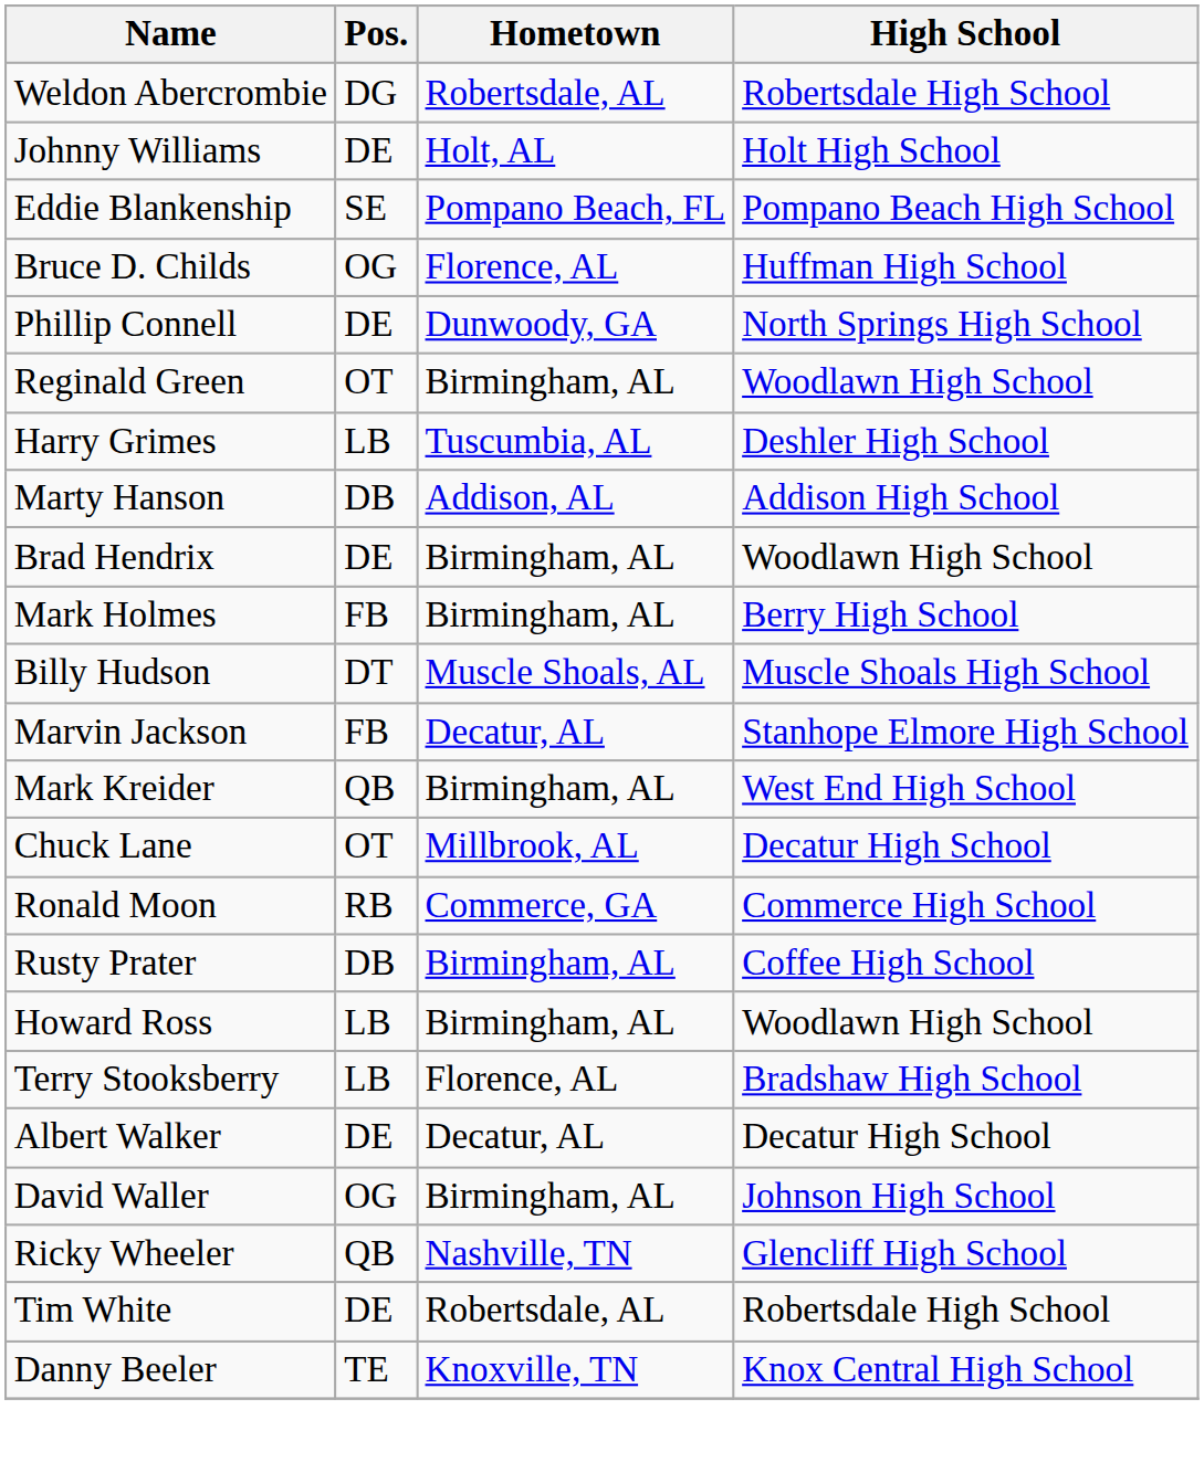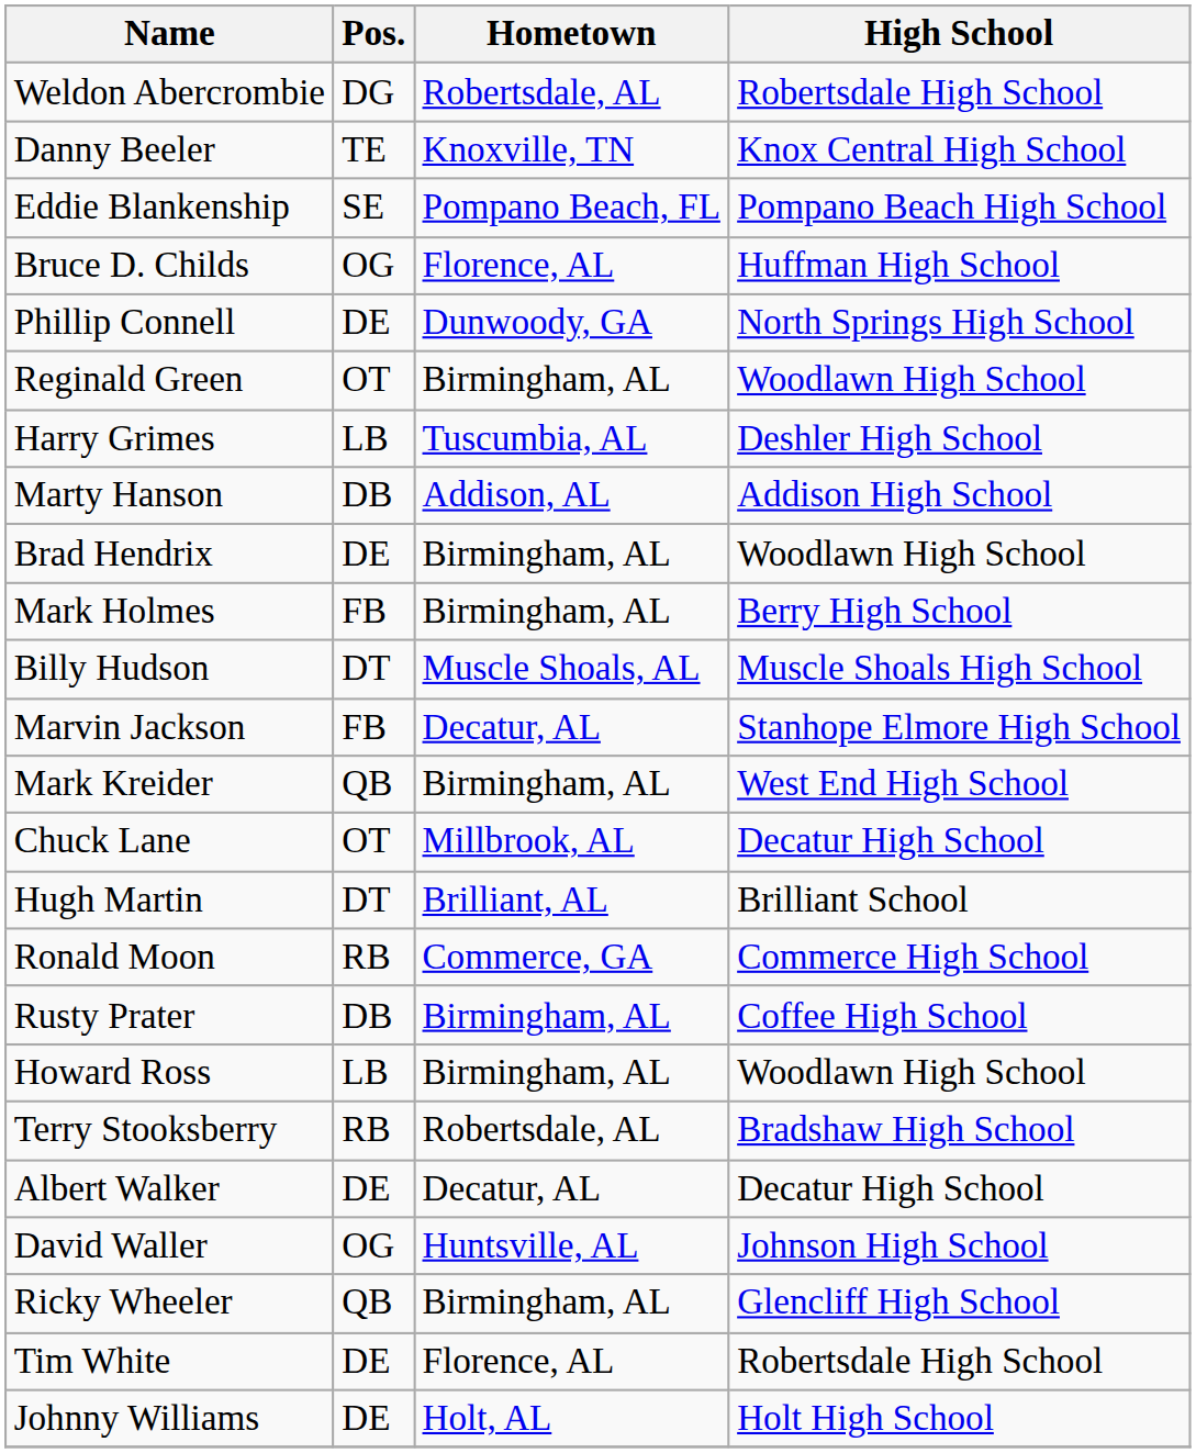 <table class="wikitable sortable">
 <tr>
 <th>Name</th>
 <th>Pos.</th>
 <th>Hometown</th>
 <th>High School</th>
 </tr>
 <tr>
 <td>Weldon Abercrombie</td>
 <td>DG</td>
 <td><a href='#'>Robertsdale, AL</a></td>
 <td><a href='#'>Robertsdale High School</a></td>
 </tr>
 <tr>
-<td>Johnny Williams</td>
-<td>DE</td>
-<td><a href='#'>Holt, AL</a></td>
-<td><a href='#'>Holt High School</a></td>
+<td>Danny Beeler</td>
+<td>TE</td>
+<td><a href='#'>Knoxville, TN</a></td>
+<td><a href='#'>Knox Central High School</a></td>
 </tr>
 <tr>
 <td>Eddie Blankenship</td>
 <td>SE</td>
 <td><a href='#'>Pompano Beach, FL</a></td>
 <td><a href='#'>Pompano Beach High School</a></td>
 </tr>
 <tr>
 <td>Bruce D. Childs</td>
 <td>OG</td>
 <td><a href='#'>Florence, AL</a></td>
 <td><a href='#'>Huffman High School</a></td>
 </tr>
 <tr>
 <td>Phillip Connell</td>
 <td>DE</td>
 <td><a href='#'>Dunwoody, GA</a></td>
 <td><a href='#'>North Springs High School</a></td>
 </tr>
 <tr>
 <td>Reginald Green</td>
 <td>OT</td>
 <td>Birmingham, AL</td>
 <td><a href='#'>Woodlawn High School</a></td>
 </tr>
 <tr>
 <td>Harry Grimes</td>
 <td>LB</td>
 <td><a href='#'>Tuscumbia, AL</a></td>
 <td><a href='#'>Deshler High School</a></td>
 </tr>
 <tr>
 <td>Marty Hanson</td>
 <td>DB</td>
 <td><a href='#'>Addison, AL</a></td>
 <td><a href='#'>Addison High School</a></td>
 </tr>
 <tr>
 <td>Brad Hendrix</td>
 <td>DE</td>
 <td>Birmingham, AL</td>
 <td>Woodlawn High School</td>
 </tr>
 <tr>
 <td>Mark Holmes</td>
 <td>FB</td>
 <td>Birmingham, AL</td>
 <td><a href='#'>Berry High School</a></td>
 </tr>
 <tr>
 <td>Billy Hudson</td>
 <td>DT</td>
 <td><a href='#'>Muscle Shoals, AL</a></td>
 <td><a href='#'>Muscle Shoals High School</a></td>
 </tr>
 <tr>
 <td>Marvin Jackson</td>
 <td>FB</td>
 <td><a href='#'>Decatur, AL</a></td>
 <td><a href='#'>Stanhope Elmore High School</a></td>
 </tr>
 <tr>
 <td>Mark Kreider</td>
 <td>QB</td>
 <td>Birmingham, AL</td>
 <td><a href='#'>West End High School</a></td>
 </tr>
 <tr>
 <td>Chuck Lane</td>
 <td>OT</td>
 <td><a href='#'>Millbrook, AL</a></td>
 <td><a href='#'>Decatur High School</a></td>
 </tr>
 <tr>
+<td>Hugh Martin</td>
+<td>DT</td>
+<td><a href='#'>Brilliant, AL</a></td>
+<td>Brilliant School</td>
+</tr>
+<tr>
 <td>Ronald Moon</td>
 <td>RB</td>
 <td><a href='#'>Commerce, GA</a></td>
 <td><a href='#'>Commerce High School</a></td>
 </tr>
 <tr>
 <td>Rusty Prater</td>
 <td>DB</td>
 <td><a href='#'>Birmingham, AL</a></td>
 <td><a href='#'>Coffee High School</a></td>
 </tr>
 <tr>
 <td>Howard Ross</td>
 <td>LB</td>
 <td>Birmingham, AL</td>
 <td>Woodlawn High School</td>
 </tr>
 <tr>
 <td>Terry Stooksberry</td>
-<td>LB</td>
-<td>Florence, AL</td>
+<td>RB</td>
+<td>Robertsdale, AL</td>
 <td><a href='#'>Bradshaw High School</a></td>
 </tr>
 <tr>
 <td>Albert Walker</td>
 <td>DE</td>
 <td>Decatur, AL</td>
 <td>Decatur High School</td>
 </tr>
 <tr>
 <td>David Waller</td>
 <td>OG</td>
-<td>Birmingham, AL</td>
+<td><a href='#'>Huntsville, AL</a></td>
 <td><a href='#'>Johnson High School</a></td>
 </tr>
 <tr>
 <td>Ricky Wheeler</td>
 <td>QB</td>
-<td><a href='#'>Nashville, TN</a></td>
+<td>Birmingham, AL</td>
 <td><a href='#'>Glencliff High School</a></td>
 </tr>
 <tr>
 <td>Tim White</td>
 <td>DE</td>
-<td>Robertsdale, AL</td>
+<td>Florence, AL</td>
 <td>Robertsdale High School</td>
 </tr>
 <tr>
-<td>Danny Beeler</td>
-<td>TE</td>
-<td><a href='#'>Knoxville, TN</a></td>
-<td><a href='#'>Knox Central High School</a></td>
+<td>Johnny Williams</td>
+<td>DE</td>
+<td><a href='#'>Holt, AL</a></td>
+<td><a href='#'>Holt High School</a></td>
 </tr>
 <tr>
 </tr>
 </table>
